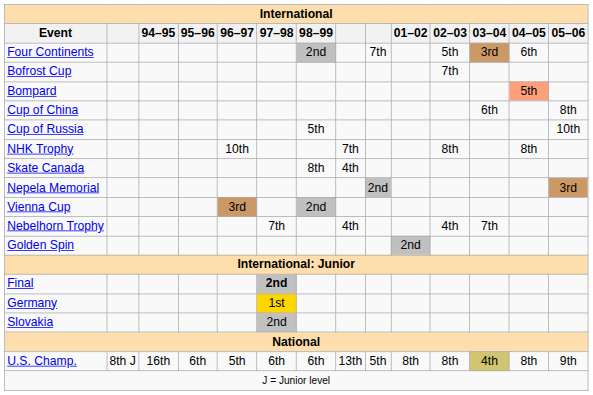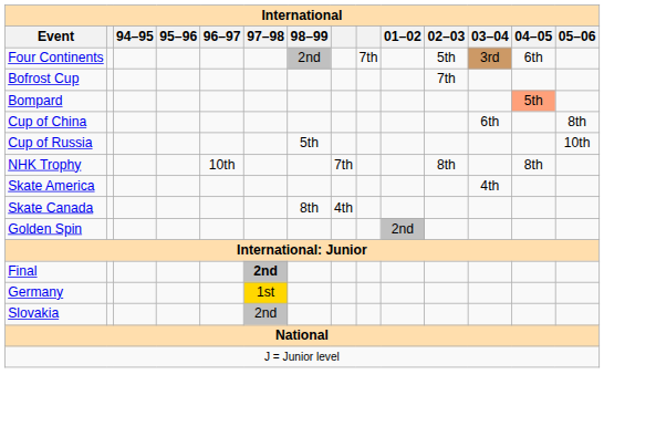 <table class="wikitable" style="text-align:center">
 <tr>
 <th style="background-color: #ffdead; " colspan=14 align=center>International</th>
 </tr>
 <tr>
 <th>Event</th>
 <th></th>
 <th>94–95</th>
 <th>95–96</th>
 <th>96–97</th>
 <th>97–98</th>
 <th>98–99</th>
 <th></th>
 <th></th>
 <th>01–02</th>
 <th>02–03</th>
 <th>03–04</th>
 <th>04–05</th>
 <th>05–06</th>
 </tr>
 <tr>
 <td align=left><a href='#'>Four Continents</a></td>
 <td></td>
 <td></td>
 <td></td>
 <td></td>
 <td></td>
 <td bgcolor=silver>2nd</td>
 <td></td>
 <td>7th</td>
 <td></td>
 <td>5th</td>
 <td bgcolor=cc9966>3rd</td>
 <td>6th</td>
 <td></td>
 </tr>
 <tr>
 <td align=left> <a href='#'>Bofrost Cup</a></td>
 <td></td>
 <td></td>
 <td></td>
 <td></td>
 <td></td>
 <td></td>
 <td></td>
 <td></td>
 <td></td>
 <td>7th</td>
 <td></td>
 <td></td>
 <td></td>
 </tr>
 <tr>
 <td align=left> <a href='#'>Bompard</a></td>
 <td></td>
 <td></td>
 <td></td>
 <td></td>
 <td></td>
 <td></td>
 <td></td>
 <td></td>
 <td></td>
 <td></td>
 <td></td>
 <td style="background: lightsalmon;">5th</td>
 <td></td>
 </tr>
 <tr>
 <td align=left> <a href='#'>Cup of China</a></td>
 <td></td>
 <td></td>
 <td></td>
 <td></td>
 <td></td>
 <td></td>
 <td></td>
 <td></td>
 <td></td>
 <td></td>
 <td>6th</td>
 <td></td>
 <td>8th</td>
 </tr>
 <tr>
 <td align=left> <a href='#'>Cup of Russia</a></td>
 <td></td>
 <td></td>
 <td></td>
 <td></td>
 <td></td>
 <td>5th</td>
 <td></td>
 <td></td>
 <td></td>
 <td></td>
 <td></td>
 <td></td>
 <td>10th</td>
 </tr>
 <tr>
 <td align=left> <a href='#'>NHK Trophy</a></td>
 <td></td>
 <td></td>
 <td></td>
 <td>10th</td>
 <td></td>
 <td></td>
 <td>7th</td>
 <td></td>
 <td></td>
 <td>8th</td>
 <td></td>
 <td>8th</td>
 <td></td>
 </tr>
 <tr>
+<td align=left> <a href='#'>Skate America</a></td>
+<td></td>
+<td></td>
+<td></td>
+<td></td>
+<td></td>
+<td></td>
+<td></td>
+<td></td>
+<td></td>
+<td></td>
+<td>4th</td>
+<td></td>
+<td></td>
+</tr>
+<tr>
 <td align=left> <a href='#'>Skate Canada</a></td>
 <td></td>
 <td></td>
 <td></td>
 <td></td>
 <td></td>
 <td>8th</td>
 <td>4th</td>
 <td></td>
 <td></td>
 <td></td>
 <td></td>
-<td></td>
-<td></td>
-</tr>
-<tr>
-<td align=left><a href='#'>Nepela Memorial</a></td>
-<td></td>
-<td></td>
-<td></td>
-<td></td>
-<td></td>
-<td></td>
-<td></td>
-<td bgcolor=silver>2nd</td>
-<td></td>
-<td></td>
-<td></td>
-<td></td>
-<td bgcolor=cc9966>3rd</td>
-</tr>
-<tr>
-<td align=left><a href='#'>Vienna Cup</a></td>
-<td></td>
-<td></td>
-<td></td>
-<td bgcolor=cc9966>3rd</td>
-<td></td>
-<td bgcolor=silver>2nd</td>
-<td></td>
-<td></td>
-<td></td>
-<td></td>
-<td></td>
-<td></td>
-<td></td>
-</tr>
-<tr>
-<td align=left><a href='#'>Nebelhorn Trophy</a></td>
-<td></td>
-<td></td>
-<td></td>
-<td></td>
-<td>7th</td>
-<td></td>
-<td>4th</td>
-<td></td>
-<td></td>
-<td>4th</td>
-<td>7th</td>
 <td></td>
 <td></td>
 </tr>
 <tr>
 <td align=left><a href='#'>Golden Spin</a></td>
 <td></td>
 <td></td>
 <td></td>
 <td></td>
 <td></td>
 <td></td>
 <td></td>
 <td></td>
 <td bgcolor=silver>2nd</td>
 <td></td>
 <td></td>
 <td></td>
 <td></td>
 </tr>
 <tr>
 <th style="background-color: #ffdead; " colspan=14 align=center>International: Junior</th>
 </tr>
 <tr>
 <td align=left> <a href='#'>Final</a></td>
 <td></td>
 <td></td>
 <td></td>
 <td></td>
 <td bgcolor=silver><strong>2nd</strong></td>
 <td></td>
 <td></td>
 <td></td>
 <td></td>
 <td></td>
 <td></td>
 <td></td>
 <td></td>
 </tr>
 <tr>
 <td align=left> <a href='#'>Germany</a></td>
 <td></td>
 <td></td>
 <td></td>
 <td></td>
 <td bgcolor=gold>1st</td>
 <td></td>
 <td></td>
 <td></td>
 <td></td>
 <td></td>
 <td></td>
 <td></td>
 <td></td>
 </tr>
 <tr>
 <td align=left> <a href='#'>Slovakia</a></td>
 <td></td>
 <td></td>
 <td></td>
 <td></td>
 <td bgcolor=silver>2nd</td>
 <td></td>
 <td></td>
 <td></td>
 <td></td>
 <td></td>
 <td></td>
 <td></td>
 <td></td>
 </tr>
 <tr>
 <th style="background-color: #ffdead; " colspan=14 align=center>National</th>
 </tr>
 <tr>
-<td align=left><a href='#'>U.S. Champ.</a></td>
-<td>8th J</td>
-<td>16th</td>
-<td>6th</td>
-<td>5th</td>
-<td>6th</td>
-<td>6th</td>
-<td>13th</td>
-<td>5th</td>
-<td>8th</td>
-<td>8th</td>
-<td bgcolor=d1c571>4th</td>
-<td>8th</td>
-<td>9th</td>
-</tr>
-<tr>
 <td colspan=14 align=center><small> J = Junior level </small></td>
 </tr>
 </table>
